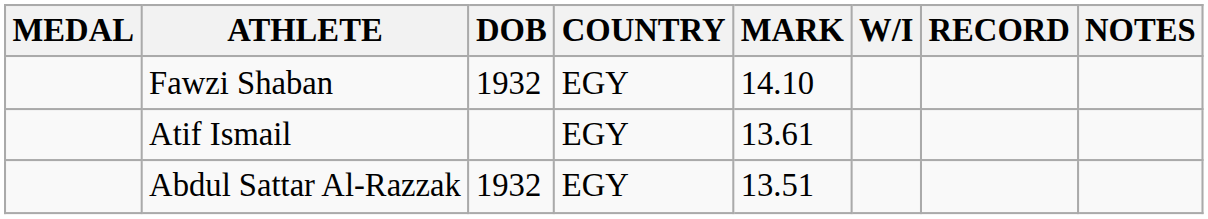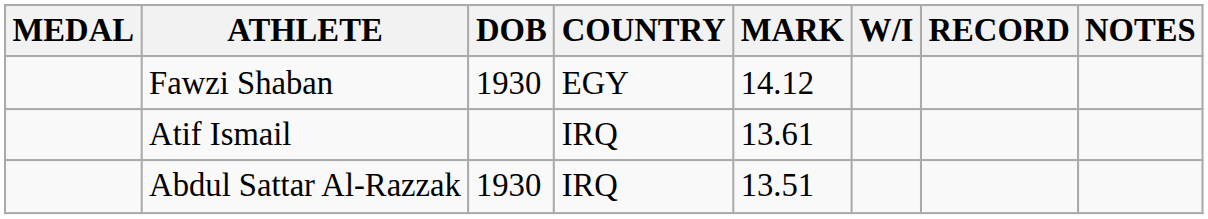 <table class="wikitable">
 <tr>
 <th>MEDAL</th>
 <th>ATHLETE</th>
 <th>DOB</th>
 <th>COUNTRY</th>
 <th>MARK</th>
 <th>W/I</th>
 <th>RECORD</th>
 <th>NOTES</th>
 </tr>
 <tr>
 <td></td>
 <td>Fawzi Shaban</td>
-<td>1932</td>
+<td>1930</td>
 <td>EGY</td>
-<td>14.10</td>
+<td>14.12</td>
 <td></td>
 <td></td>
 <td></td>
 </tr>
 <tr>
 <td></td>
 <td>Atif Ismail</td>
 <td></td>
-<td>EGY</td>
+<td>IRQ</td>
 <td>13.61</td>
 <td></td>
 <td></td>
 <td></td>
 </tr>
 <tr>
 <td></td>
 <td>Abdul Sattar Al-Razzak</td>
-<td>1932</td>
-<td>EGY</td>
+<td>1930</td>
+<td>IRQ</td>
 <td>13.51</td>
 <td></td>
 <td></td>
 <td></td>
 </tr>
 </table>
